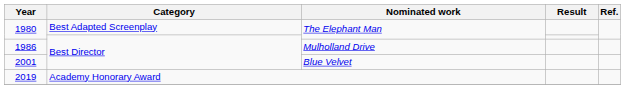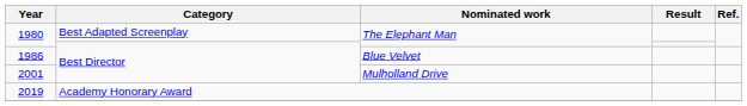 <table class=wikitable>
 <tr>
 <th scope="col" style="width:4em;">Year</th>
 <th scope="col" style="width:26em;">Category</th>
 <th scope="col" style="width:25em;">Nominated work</th>
 <th scope="col" style="width:5em;">Result</th>
 <th>Ref.</th>
 </tr>
 <tr>
 <td style="text-align:center;", rowspan="2"><a href='#'>1980</a></td>
 <td><a href='#'>Best Adapted Screenplay</a></td>
 <td rowspan=2><em><a href='#'>The Elephant Man</a></em></td>
 <td></td>
 <td style="text-align:center;", rowspan=2></td>
 </tr>
 <tr>
 <td rowspan=3><a href='#'>Best Director</a></td>
 <td></td>
 </tr>
 <tr>
 <td style="text-align:center;"><a href='#'>1986</a></td>
-<td><em><a href='#'>Mulholland Drive</a></em></td>
+<td><em><a href='#'>Blue Velvet</a></em></td>
 <td></td>
 <td style="text-align:center;"></td>
 </tr>
 <tr>
 <td style="text-align:center;"><a href='#'>2001</a></td>
-<td><em><a href='#'>Blue Velvet</a></em></td>
+<td><em><a href='#'>Mulholland Drive</a></em></td>
 <td></td>
 <td style="text-align:center;"></td>
 </tr>
 <tr>
 <td style="text-align:center;"><a href='#'>2019</a></td>
 <td colspan=2><a href='#'>Academy Honorary Award</a></td>
 <td></td>
 <td style="text-align:center;"></td>
 </tr>
 <tr>
 </tr>
 </table>
